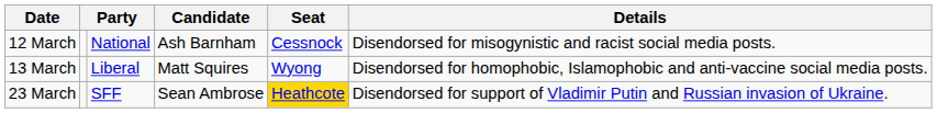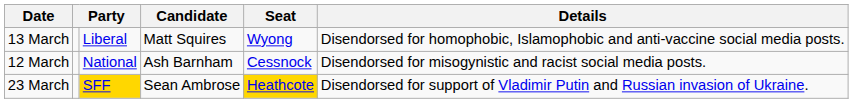 <table class=wikitable>
 <tr>
 <th>Date</th>
 <th colspan=2>Party</th>
 <th>Candidate</th>
 <th>Seat</th>
 <th>Details</th>
+</tr>
+<tr>
+<td>13 March</td>
+<td></td>
+<td><a href='#'>Liberal</a></td>
+<td>Matt Squires</td>
+<td><a href='#'>Wyong</a></td>
+<td>Disendorsed for homophobic, Islamophobic and anti-vaccine social media posts.</td>
 </tr>
 <tr>
 <td>12 March</td>
 <td></td>
 <td><a href='#'>National</a></td>
 <td>Ash Barnham</td>
 <td><a href='#'>Cessnock</a></td>
 <td>Disendorsed for misogynistic and racist social media posts.</td>
 </tr>
 <tr>
-<td>13 March</td>
-<td></td>
-<td><a href='#'>Liberal</a></td>
-<td>Matt Squires</td>
-<td><a href='#'>Wyong</a></td>
-<td>Disendorsed for homophobic, Islamophobic and anti-vaccine social media posts.</td>
-</tr>
-<tr>
 <td>23 March</td>
 <td></td>
-<td><a href='#'>SFF</a></td>
+<td style="background: gold;"><a href='#'>SFF</a></td>
 <td>Sean Ambrose</td>
 <td style="background: gold;"><a href='#'>Heathcote</a></td>
 <td>Disendorsed for support of <a href='#'>Vladimir Putin</a> and <a href='#'>Russian invasion of Ukraine</a>.</td>
 </tr>
 </table>
